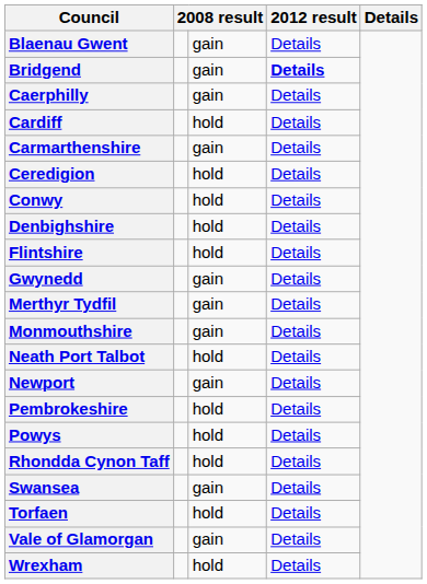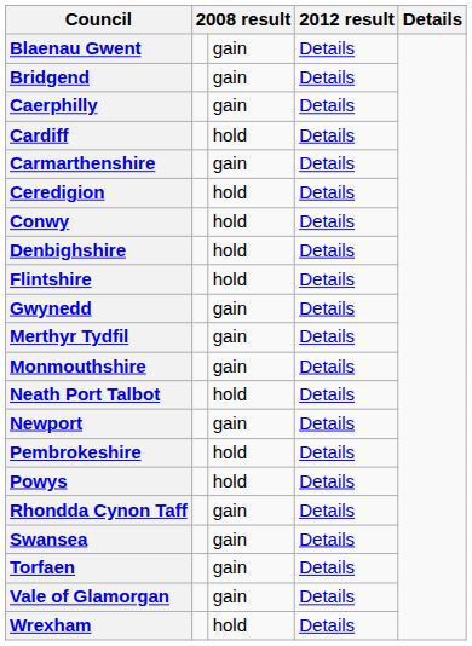 <table class="wikitable sortable">
 <tr>
 <th scope="col">Council</th>
 <th colspan=2>2008 result</th>
 <th colspan=2>2012 result</th>
 <th scope="col" class="unsortable">Details</th>
 </tr>
 <tr>
 <th scope="row" style="text-align: left;"><a href='#'>Blaenau Gwent</a></th>
 <td></td>
 <td> gain</td>
 <td><a href='#'>Details</a></td>
 </tr>
 <tr>
 <th scope="row" style="text-align: left;"><a href='#'>Bridgend</a></th>
 <td></td>
 <td> gain</td>
-<td><strong><a href='#'>Details</a></strong></td>
+<td><a href='#'>Details</a></td>
 </tr>
 <tr>
 <th scope="row" style="text-align: left;"><a href='#'>Caerphilly</a></th>
 <td></td>
 <td> gain</td>
 <td><a href='#'>Details</a></td>
 </tr>
 <tr>
 <th scope="row" style="text-align: left;"><a href='#'>Cardiff</a></th>
 <td></td>
 <td> hold</td>
 <td><a href='#'>Details</a></td>
 </tr>
 <tr>
 <th scope="row" style="text-align: left;"><a href='#'>Carmarthenshire</a></th>
 <td></td>
 <td> gain</td>
 <td><a href='#'>Details</a></td>
 </tr>
 <tr>
 <th scope="row" style="text-align: left;"><a href='#'>Ceredigion</a></th>
 <td></td>
 <td> hold</td>
 <td><a href='#'>Details</a></td>
 </tr>
 <tr>
 <th scope="row" style="text-align: left;"><a href='#'>Conwy</a></th>
 <td></td>
 <td> hold</td>
 <td><a href='#'>Details</a></td>
 </tr>
 <tr>
 <th scope="row" style="text-align: left;"><a href='#'>Denbighshire</a></th>
 <td></td>
 <td> hold</td>
 <td><a href='#'>Details</a></td>
 </tr>
 <tr>
 <th scope="row" style="text-align: left;"><a href='#'>Flintshire</a></th>
 <td></td>
 <td> hold</td>
 <td><a href='#'>Details</a></td>
 </tr>
 <tr>
 <th scope="row" style="text-align: left;"><a href='#'>Gwynedd</a></th>
 <td></td>
 <td> gain</td>
 <td><a href='#'>Details</a></td>
 </tr>
 <tr>
 <th scope="row" style="text-align: left;"><a href='#'>Merthyr Tydfil</a></th>
 <td></td>
 <td> gain</td>
 <td><a href='#'>Details</a></td>
 </tr>
 <tr>
 <th scope="row" style="text-align: left;"><a href='#'>Monmouthshire</a></th>
 <td></td>
 <td> gain</td>
 <td><a href='#'>Details</a></td>
 </tr>
 <tr>
 <th scope="row" style="text-align: left;"><a href='#'>Neath Port Talbot</a></th>
 <td></td>
 <td> hold</td>
 <td><a href='#'>Details</a></td>
 </tr>
 <tr>
 <th scope="row" style="text-align: left;"><a href='#'>Newport</a></th>
 <td></td>
 <td> gain</td>
 <td><a href='#'>Details</a></td>
 </tr>
 <tr>
 <th scope="row" style="text-align: left;"><a href='#'>Pembrokeshire</a></th>
 <td></td>
 <td> hold</td>
 <td><a href='#'>Details</a></td>
 </tr>
 <tr>
 <th scope="row" style="text-align: left;"><a href='#'>Powys</a></th>
 <td></td>
 <td> hold</td>
 <td><a href='#'>Details</a></td>
 </tr>
 <tr>
 <th scope="row" style="text-align: left;"><a href='#'>Rhondda Cynon Taff</a></th>
 <td></td>
-<td> hold</td>
+<td> gain</td>
 <td><a href='#'>Details</a></td>
 </tr>
 <tr>
 <th scope="row" style="text-align: left;"><a href='#'>Swansea</a></th>
 <td></td>
 <td> gain</td>
 <td><a href='#'>Details</a></td>
 </tr>
 <tr>
 <th scope="row" style="text-align: left;"><a href='#'>Torfaen</a></th>
 <td></td>
-<td> hold</td>
+<td> gain</td>
 <td><a href='#'>Details</a></td>
 </tr>
 <tr>
 <th scope="row" style="text-align: left;"><a href='#'>Vale of Glamorgan</a></th>
 <td></td>
 <td> gain</td>
 <td><a href='#'>Details</a></td>
 </tr>
 <tr>
 <th scope="row" style="text-align: left;"><a href='#'>Wrexham</a></th>
 <td></td>
 <td> hold</td>
 <td><a href='#'>Details</a></td>
 </tr>
 </table>
